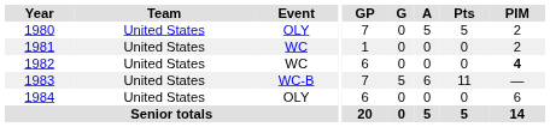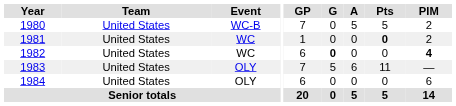 <table border="0" cellpadding="1" cellspacing="0" ID="Table3" style="text-align:center; width:40em">
 <tr bgcolor="#e0e0e0">
 <th>Year</th>
 <th>Team</th>
 <th>Event</th>
 <th rowspan="102" bgcolor="#ffffff"></th>
 <th>GP</th>
 <th>G</th>
 <th>A</th>
 <th>Pts</th>
 <th>PIM</th>
 </tr>
 <tr>
 <td><a href='#'>1980</a></td>
 <td><a href='#'>United States</a></td>
-<td><a href='#'>OLY</a></td>
+<td><a href='#'>WC-B</a></td>
 <td>7</td>
 <td>0</td>
 <td>5</td>
 <td>5</td>
 <td>2</td>
 </tr>
 <tr bgcolor="#f0f0f0">
 <td><a href='#'>1981</a></td>
 <td>United States</td>
 <td><a href='#'>WC</a></td>
 <td>1</td>
 <td>0</td>
 <td>0</td>
-<td>0</td>
+<td><strong>0</strong></td>
 <td>2</td>
 </tr>
 <tr>
 <td><a href='#'>1982</a></td>
 <td>United States</td>
 <td>WC</td>
 <td>6</td>
-<td>0</td>
+<td><strong>0</strong></td>
 <td>0</td>
 <td>0</td>
 <td><strong>4</strong></td>
 </tr>
 <tr bgcolor="#f0f0f0">
 <td><a href='#'>1983</a></td>
 <td>United States</td>
-<td><a href='#'>WC-B</a></td>
+<td><a href='#'>OLY</a></td>
 <td>7</td>
 <td>5</td>
 <td>6</td>
 <td>11</td>
 <td>—</td>
 </tr>
 <tr>
 <td><a href='#'>1984</a></td>
 <td>United States</td>
 <td>OLY</td>
 <td>6</td>
 <td>0</td>
 <td>0</td>
 <td>0</td>
 <td>6</td>
 </tr>
 <tr bgcolor="#e0e0e0">
 <th colspan=3>Senior totals</th>
 <th>20</th>
 <th>0</th>
 <th>5</th>
 <th>5</th>
 <th>14</th>
 </tr>
 </table>
